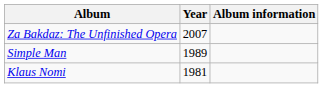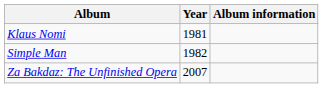 <table class="wikitable" style="text-align:center;">
 <tr>
 <th>Album</th>
 <th>Year</th>
 <th>Album information</th>
 </tr>
 <tr>
+<td style="text-align:left;"><em><a href='#'>Klaus Nomi</a></em></td>
+<td>1981</td>
+<td><br></td>
+</tr>
+<tr>
+<td style="text-align:left;"><em><a href='#'>Simple Man</a></em></td>
+<td>1982</td>
+<td><br></td>
+</tr>
+<tr>
 <td style="text-align:left;"><em><a href='#'>Za Bakdaz: The Unfinished Opera</a></em></td>
 <td>2007</td>
 <td><br></td>
 </tr>
-<tr>
-<td style="text-align:left;"><em><a href='#'>Simple Man</a></em></td>
-<td>1989</td>
-<td><br></td>
-</tr>
-<tr>
-<td style="text-align:left;"><em><a href='#'>Klaus Nomi</a></em></td>
-<td>1981</td>
-<td><br></td>
-</tr>
 </table>
